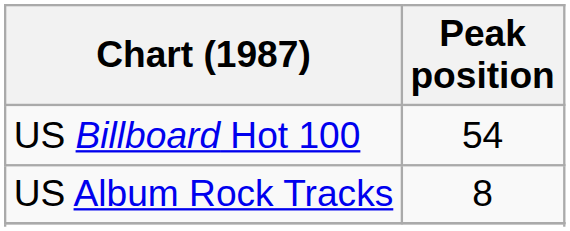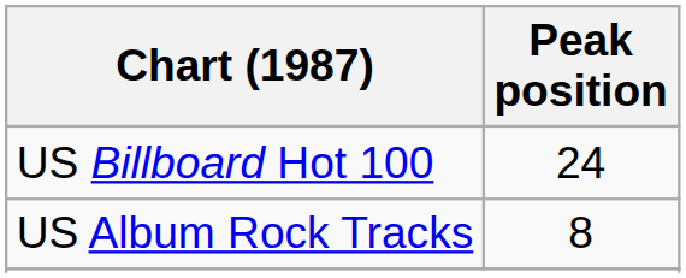 <table class="wikitable">
 <tr>
 <th>Chart (1987)</th>
 <th>Peak<br>position</th>
 </tr>
 <tr>
 <td>US <a href='#'><em>Billboard</em> Hot 100</a></td>
-<td align="center">54</td>
+<td align="center">24</td>
 </tr>
 <tr>
 <td>US <a href='#'>Album Rock Tracks</a></td>
 <td align="center">8</td>
 </tr>
 <tr>
 </tr>
 <tr>
 </tr>
 </table>
